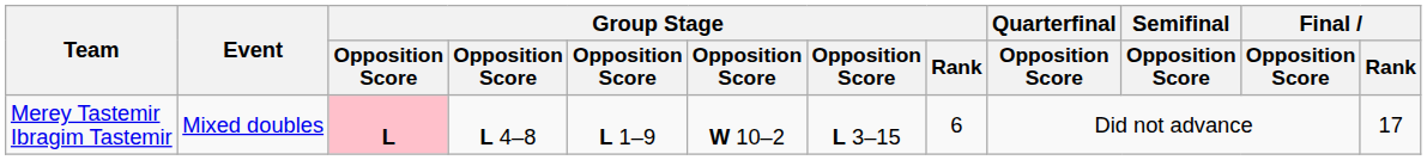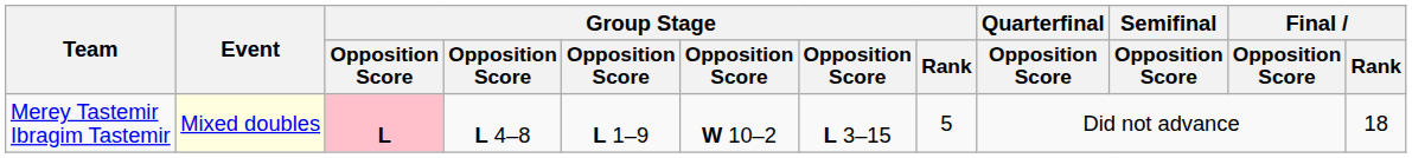 <table class="wikitable" style="font-size:90%">
 <tr>
 <th rowspan=2>Team</th>
 <th rowspan=2>Event</th>
 <th colspan=6>Group Stage</th>
 <th>Quarterfinal</th>
 <th>Semifinal</th>
 <th colspan=2>Final / </th>
 </tr>
 <tr style="font-size:95%">
 <th>Opposition <br> Score</th>
 <th>Opposition <br> Score</th>
 <th>Opposition <br> Score</th>
 <th>Opposition <br> Score</th>
 <th>Opposition <br> Score</th>
 <th>Rank</th>
 <th>Opposition <br> Score</th>
 <th>Opposition <br> Score</th>
 <th>Opposition <br> Score</th>
 <th>Rank</th>
 </tr>
 <tr align=center>
 <td align="left"><a href='#'>Merey Tastemir</a><br><a href='#'>Ibragim Tastemir</a></td>
-<td align="left"><a href='#'>Mixed doubles</a></td>
+<td align="left" style="background: lightyellow;"><a href='#'>Mixed doubles</a></td>
 <td style="background: pink;"><br><strong>L</strong></td>
 <td><br><strong>L</strong> 4–8</td>
 <td><br><strong>L</strong> 1–9</td>
 <td><br><strong>W</strong> 10–2</td>
 <td><br><strong>L</strong> 3–15</td>
-<td>6</td>
+<td>5</td>
 <td colspan=3>Did not advance</td>
-<td>17</td>
+<td>18</td>
 </tr>
 </table>
